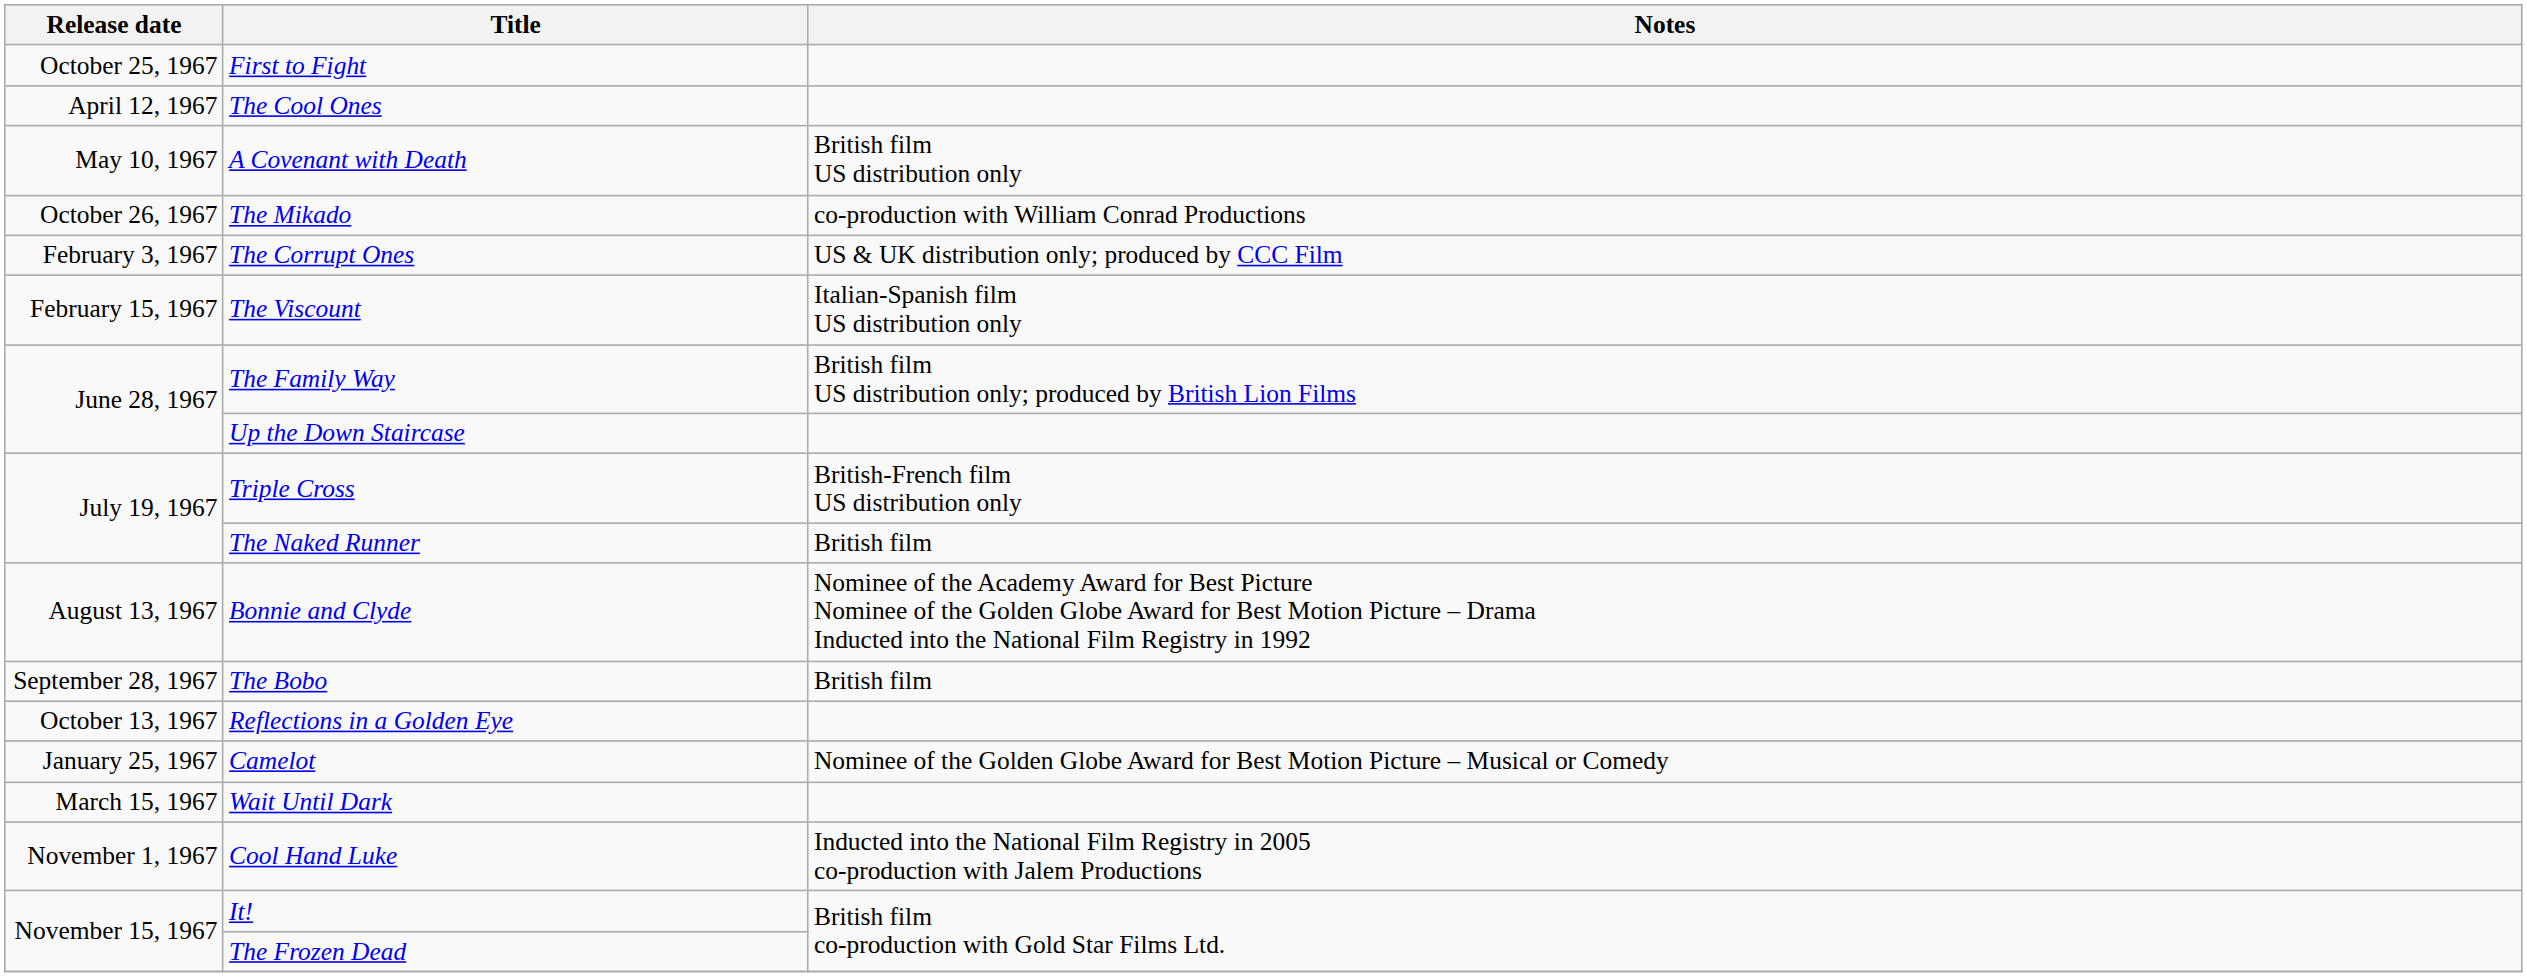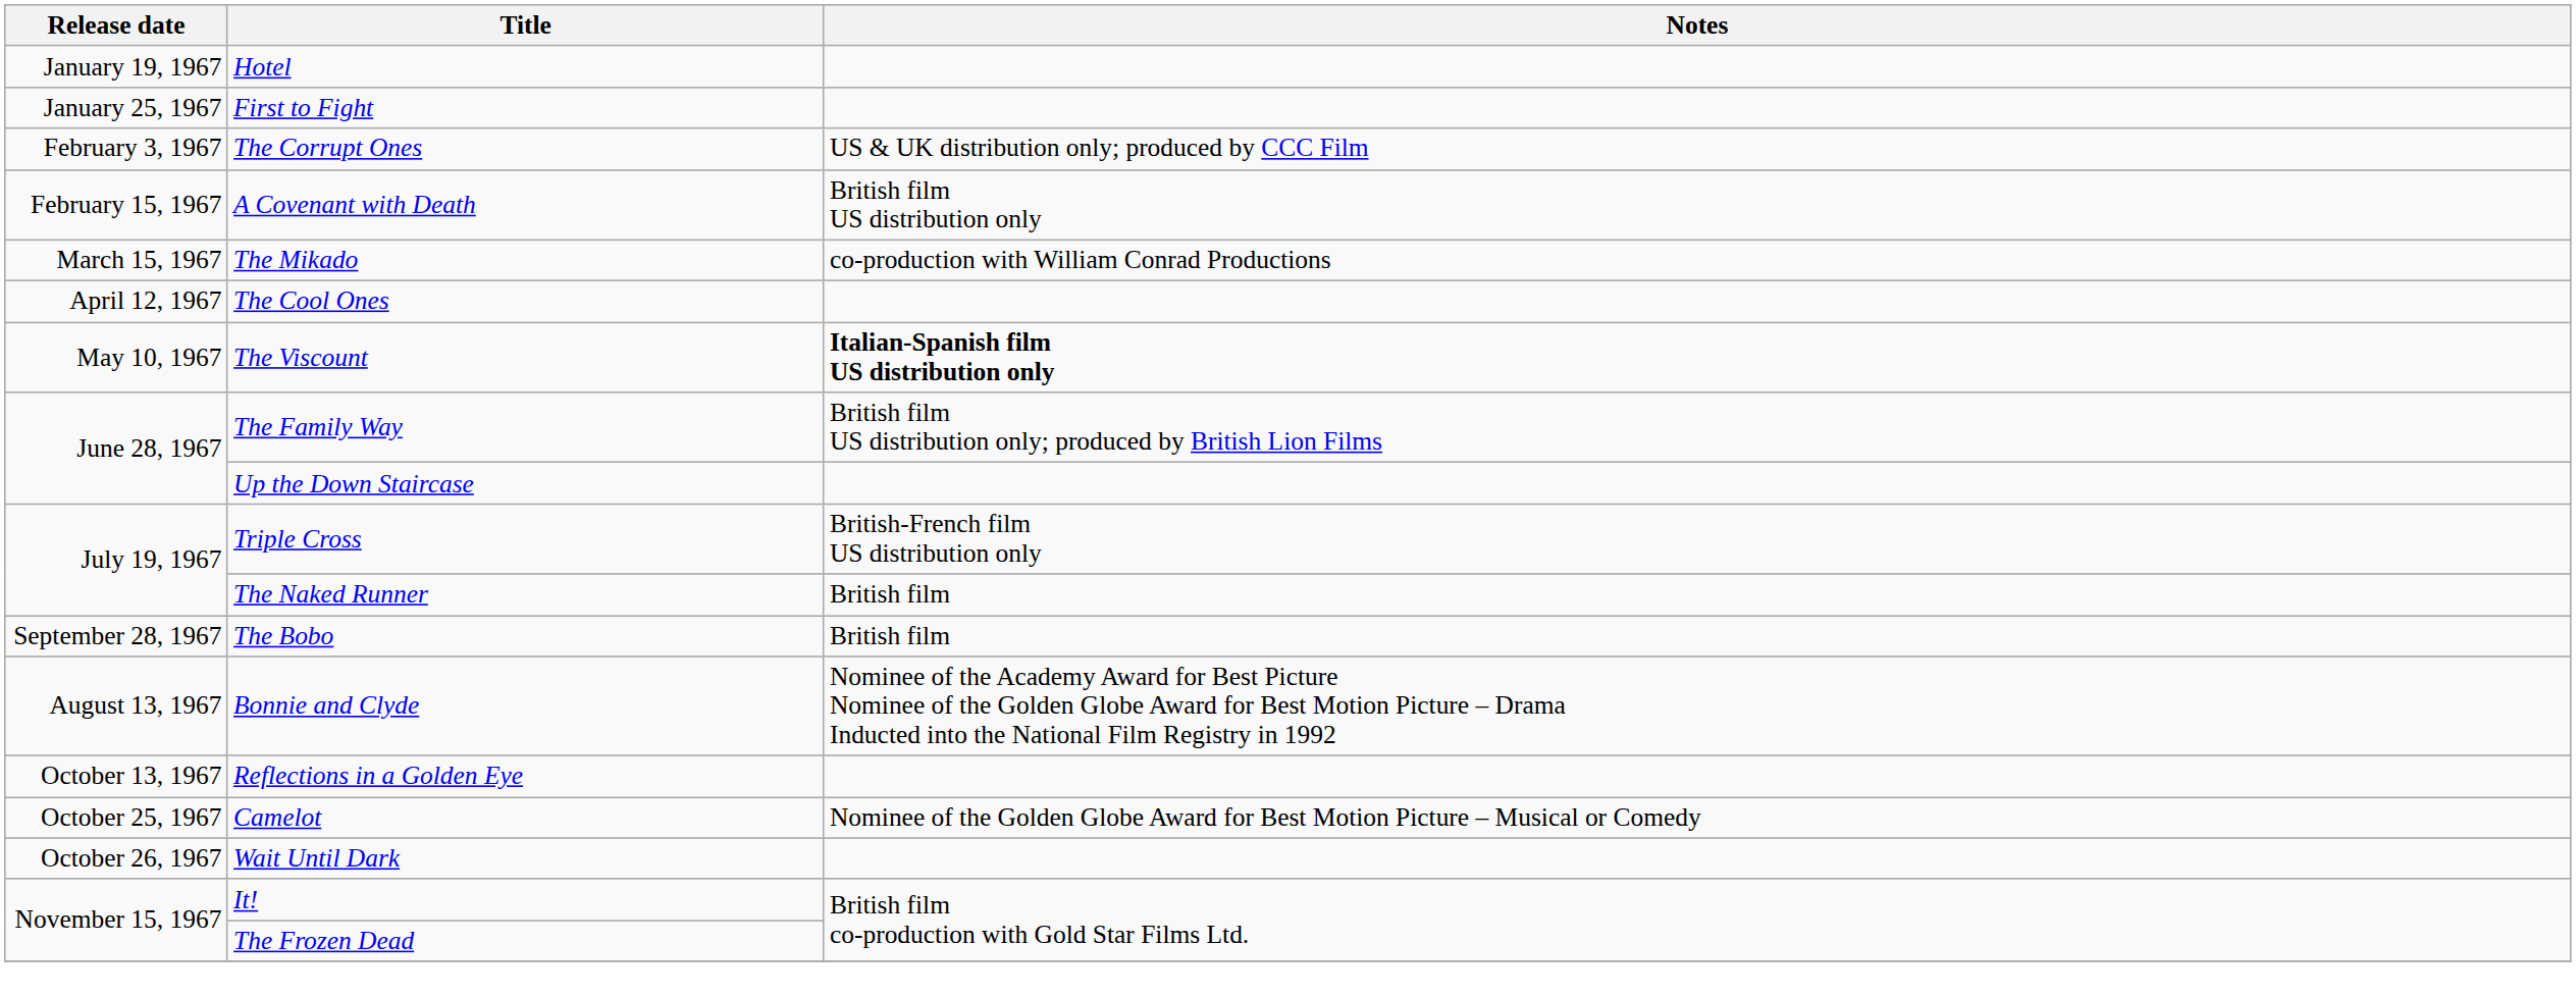 <table class="wikitable sortable" style="width:100%;">
 <tr>
 <th scope="col" style="width:130px;">Release date</th>
 <th>Title</th>
 <th>Notes</th>
 </tr>
 <tr>
-<td style="text-align:right;">October 25, 1967</td>
+<td style="text-align:right;">January 19, 1967</td>
+<td><em><a href='#'>Hotel</a></em></td>
+<td></td>
+</tr>
+<tr>
+<td style="text-align:right;">January 25, 1967</td>
 <td><em><a href='#'>First to Fight</a></em></td>
 <td></td>
+</tr>
+<tr>
+<td style="text-align:right;">February 3, 1967</td>
+<td><em><a href='#'>The Corrupt Ones</a></em></td>
+<td>US & UK distribution only; produced by <a href='#'>CCC Film</a></td>
+</tr>
+<tr>
+<td style="text-align:right;">February 15, 1967</td>
+<td><em><a href='#'>A Covenant with Death</a></em></td>
+<td>British film<br>US distribution only</td>
+</tr>
+<tr>
+<td style="text-align:right;">March 15, 1967</td>
+<td><em><a href='#'>The Mikado</a></em></td>
+<td>co-production with William Conrad Productions</td>
 </tr>
 <tr>
 <td style="text-align:right;">April 12, 1967</td>
 <td><em><a href='#'>The Cool Ones</a></em></td>
 <td></td>
 </tr>
 <tr>
 <td style="text-align:right;">May 10, 1967</td>
-<td><em><a href='#'>A Covenant with Death</a></em></td>
-<td>British film<br>US distribution only</td>
-</tr>
-<tr>
-<td style="text-align:right;">October 26, 1967</td>
-<td><em><a href='#'>The Mikado</a></em></td>
-<td>co-production with William Conrad Productions</td>
-</tr>
-<tr>
-<td style="text-align:right;">February 3, 1967</td>
-<td><em><a href='#'>The Corrupt Ones</a></em></td>
-<td>US & UK distribution only; produced by <a href='#'>CCC Film</a></td>
-</tr>
-<tr>
-<td style="text-align:right;">February 15, 1967</td>
 <td><em><a href='#'>The Viscount</a></em></td>
-<td>Italian-Spanish film<br>US distribution only</td>
+<td><strong>Italian-Spanish film<br>US distribution only</strong></td>
 </tr>
 <tr>
 <td style="text-align:right;" rowspan="2">June 28, 1967</td>
 <td><em><a href='#'>The Family Way</a></em></td>
 <td>British film<br>US distribution only; produced by <a href='#'>British Lion Films</a></td>
 </tr>
 <tr>
 <td><em><a href='#'>Up the Down Staircase</a></em></td>
 <td></td>
 </tr>
 <tr>
 <td style="text-align:right;" rowspan="2">July 19, 1967</td>
 <td><em><a href='#'>Triple Cross</a></em></td>
 <td>British-French film<br>US distribution only</td>
 </tr>
 <tr>
 <td><em><a href='#'>The Naked Runner</a></em></td>
 <td>British film</td>
 </tr>
 <tr>
+<td style="text-align:right;">September 28, 1967</td>
+<td><em><a href='#'>The Bobo</a></em></td>
+<td>British film</td>
+</tr>
+<tr>
 <td style="text-align:right;">August 13, 1967</td>
 <td><em><a href='#'>Bonnie and Clyde</a></em></td>
 <td>Nominee of the Academy Award for Best Picture<br>Nominee of the Golden Globe Award for Best Motion Picture – Drama<br>Inducted into the National Film Registry in 1992</td>
-</tr>
-<tr>
-<td style="text-align:right;">September 28, 1967</td>
-<td><em><a href='#'>The Bobo</a></em></td>
-<td>British film</td>
 </tr>
 <tr>
 <td style="text-align:right;">October 13, 1967</td>
 <td><em><a href='#'>Reflections in a Golden Eye</a></em></td>
 <td></td>
 </tr>
 <tr>
-<td style="text-align:right;">January 25, 1967</td>
+<td style="text-align:right;">October 25, 1967</td>
 <td><em><a href='#'>Camelot</a></em></td>
 <td>Nominee of the Golden Globe Award for Best Motion Picture – Musical or Comedy</td>
 </tr>
 <tr>
-<td style="text-align:right;">March 15, 1967</td>
+<td style="text-align:right;">October 26, 1967</td>
 <td><em><a href='#'>Wait Until Dark</a></em></td>
 <td></td>
-</tr>
-<tr>
-<td style="text-align:right;">November 1, 1967</td>
-<td><em><a href='#'>Cool Hand Luke</a></em></td>
-<td>Inducted into the National Film Registry in 2005<br>co-production with Jalem Productions</td>
 </tr>
 <tr>
 <td style="text-align:right;" rowspan="2">November 15, 1967</td>
 <td><em><a href='#'>It!</a></em></td>
 <td rowspan="2">British film<br>co-production with Gold Star Films Ltd.</td>
 </tr>
 <tr>
 <td><em><a href='#'>The Frozen Dead</a></em></td>
 </tr>
 <tr>
 </tr>
 </table>
